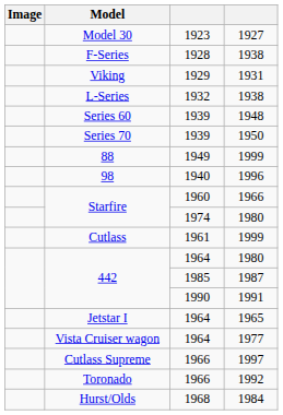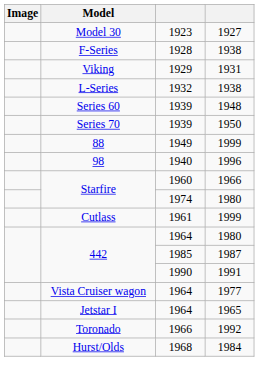 <table class="wikitable" style="text-align:center; width: %">
 <tr>
 <th>Image</th>
 <th width=150px>Model</th>
 <th width=60px></th>
 <th width=60px></th>
 </tr>
 <tr>
 <td></td>
 <td><a href='#'>Model 30</a> </td>
 <td>1923</td>
 <td>1927</td>
 </tr>
 <tr>
 <td></td>
 <td><a href='#'>F-Series</a></td>
 <td>1928</td>
 <td>1938</td>
 </tr>
 <tr>
 <td></td>
 <td><a href='#'>Viking</a> </td>
 <td>1929</td>
 <td>1931</td>
 </tr>
 <tr>
 <td></td>
 <td><a href='#'>L-Series</a></td>
 <td>1932</td>
 <td>1938</td>
 </tr>
 <tr>
 <td></td>
 <td><a href='#'>Series 60</a></td>
 <td>1939</td>
 <td>1948</td>
 </tr>
 <tr>
 <td></td>
 <td><a href='#'>Series 70</a></td>
 <td>1939</td>
 <td>1950</td>
 </tr>
 <tr>
 <td></td>
 <td><a href='#'>88</a></td>
 <td>1949</td>
 <td>1999</td>
 </tr>
 <tr>
 <td></td>
 <td><a href='#'>98</a></td>
 <td>1940</td>
 <td>1996</td>
 </tr>
 <tr>
 <td></td>
 <td rowspan=2><a href='#'>Starfire</a></td>
 <td>1960</td>
 <td>1966</td>
 </tr>
 <tr>
 <td></td>
 <td>1974</td>
 <td>1980</td>
 </tr>
 <tr>
 <td></td>
 <td><a href='#'>Cutlass</a></td>
 <td>1961</td>
 <td>1999</td>
 </tr>
 <tr>
 <td rowspan=3></td>
 <td rowspan=3><a href='#'>442</a></td>
 <td>1964</td>
 <td>1980</td>
 </tr>
 <tr>
 <td>1985</td>
 <td>1987</td>
 </tr>
 <tr>
 <td>1990</td>
 <td>1991</td>
 </tr>
 <tr>
 <td></td>
-<td><a href='#'>Jetstar I</a></td>
-<td>1964</td>
-<td>1965</td>
-</tr>
-<tr>
-<td></td>
 <td><a href='#'>Vista Cruiser wagon</a></td>
 <td>1964</td>
 <td>1977</td>
 </tr>
 <tr>
 <td></td>
-<td><a href='#'>Cutlass Supreme</a></td>
-<td>1966</td>
-<td>1997</td>
+<td><a href='#'>Jetstar I</a></td>
+<td>1964</td>
+<td>1965</td>
 </tr>
 <tr>
 <td></td>
 <td><a href='#'>Toronado</a></td>
 <td>1966</td>
 <td>1992</td>
 </tr>
 <tr>
 <td></td>
 <td><a href='#'>Hurst/Olds</a></td>
 <td>1968</td>
 <td>1984</td>
 </tr>
 </table>
